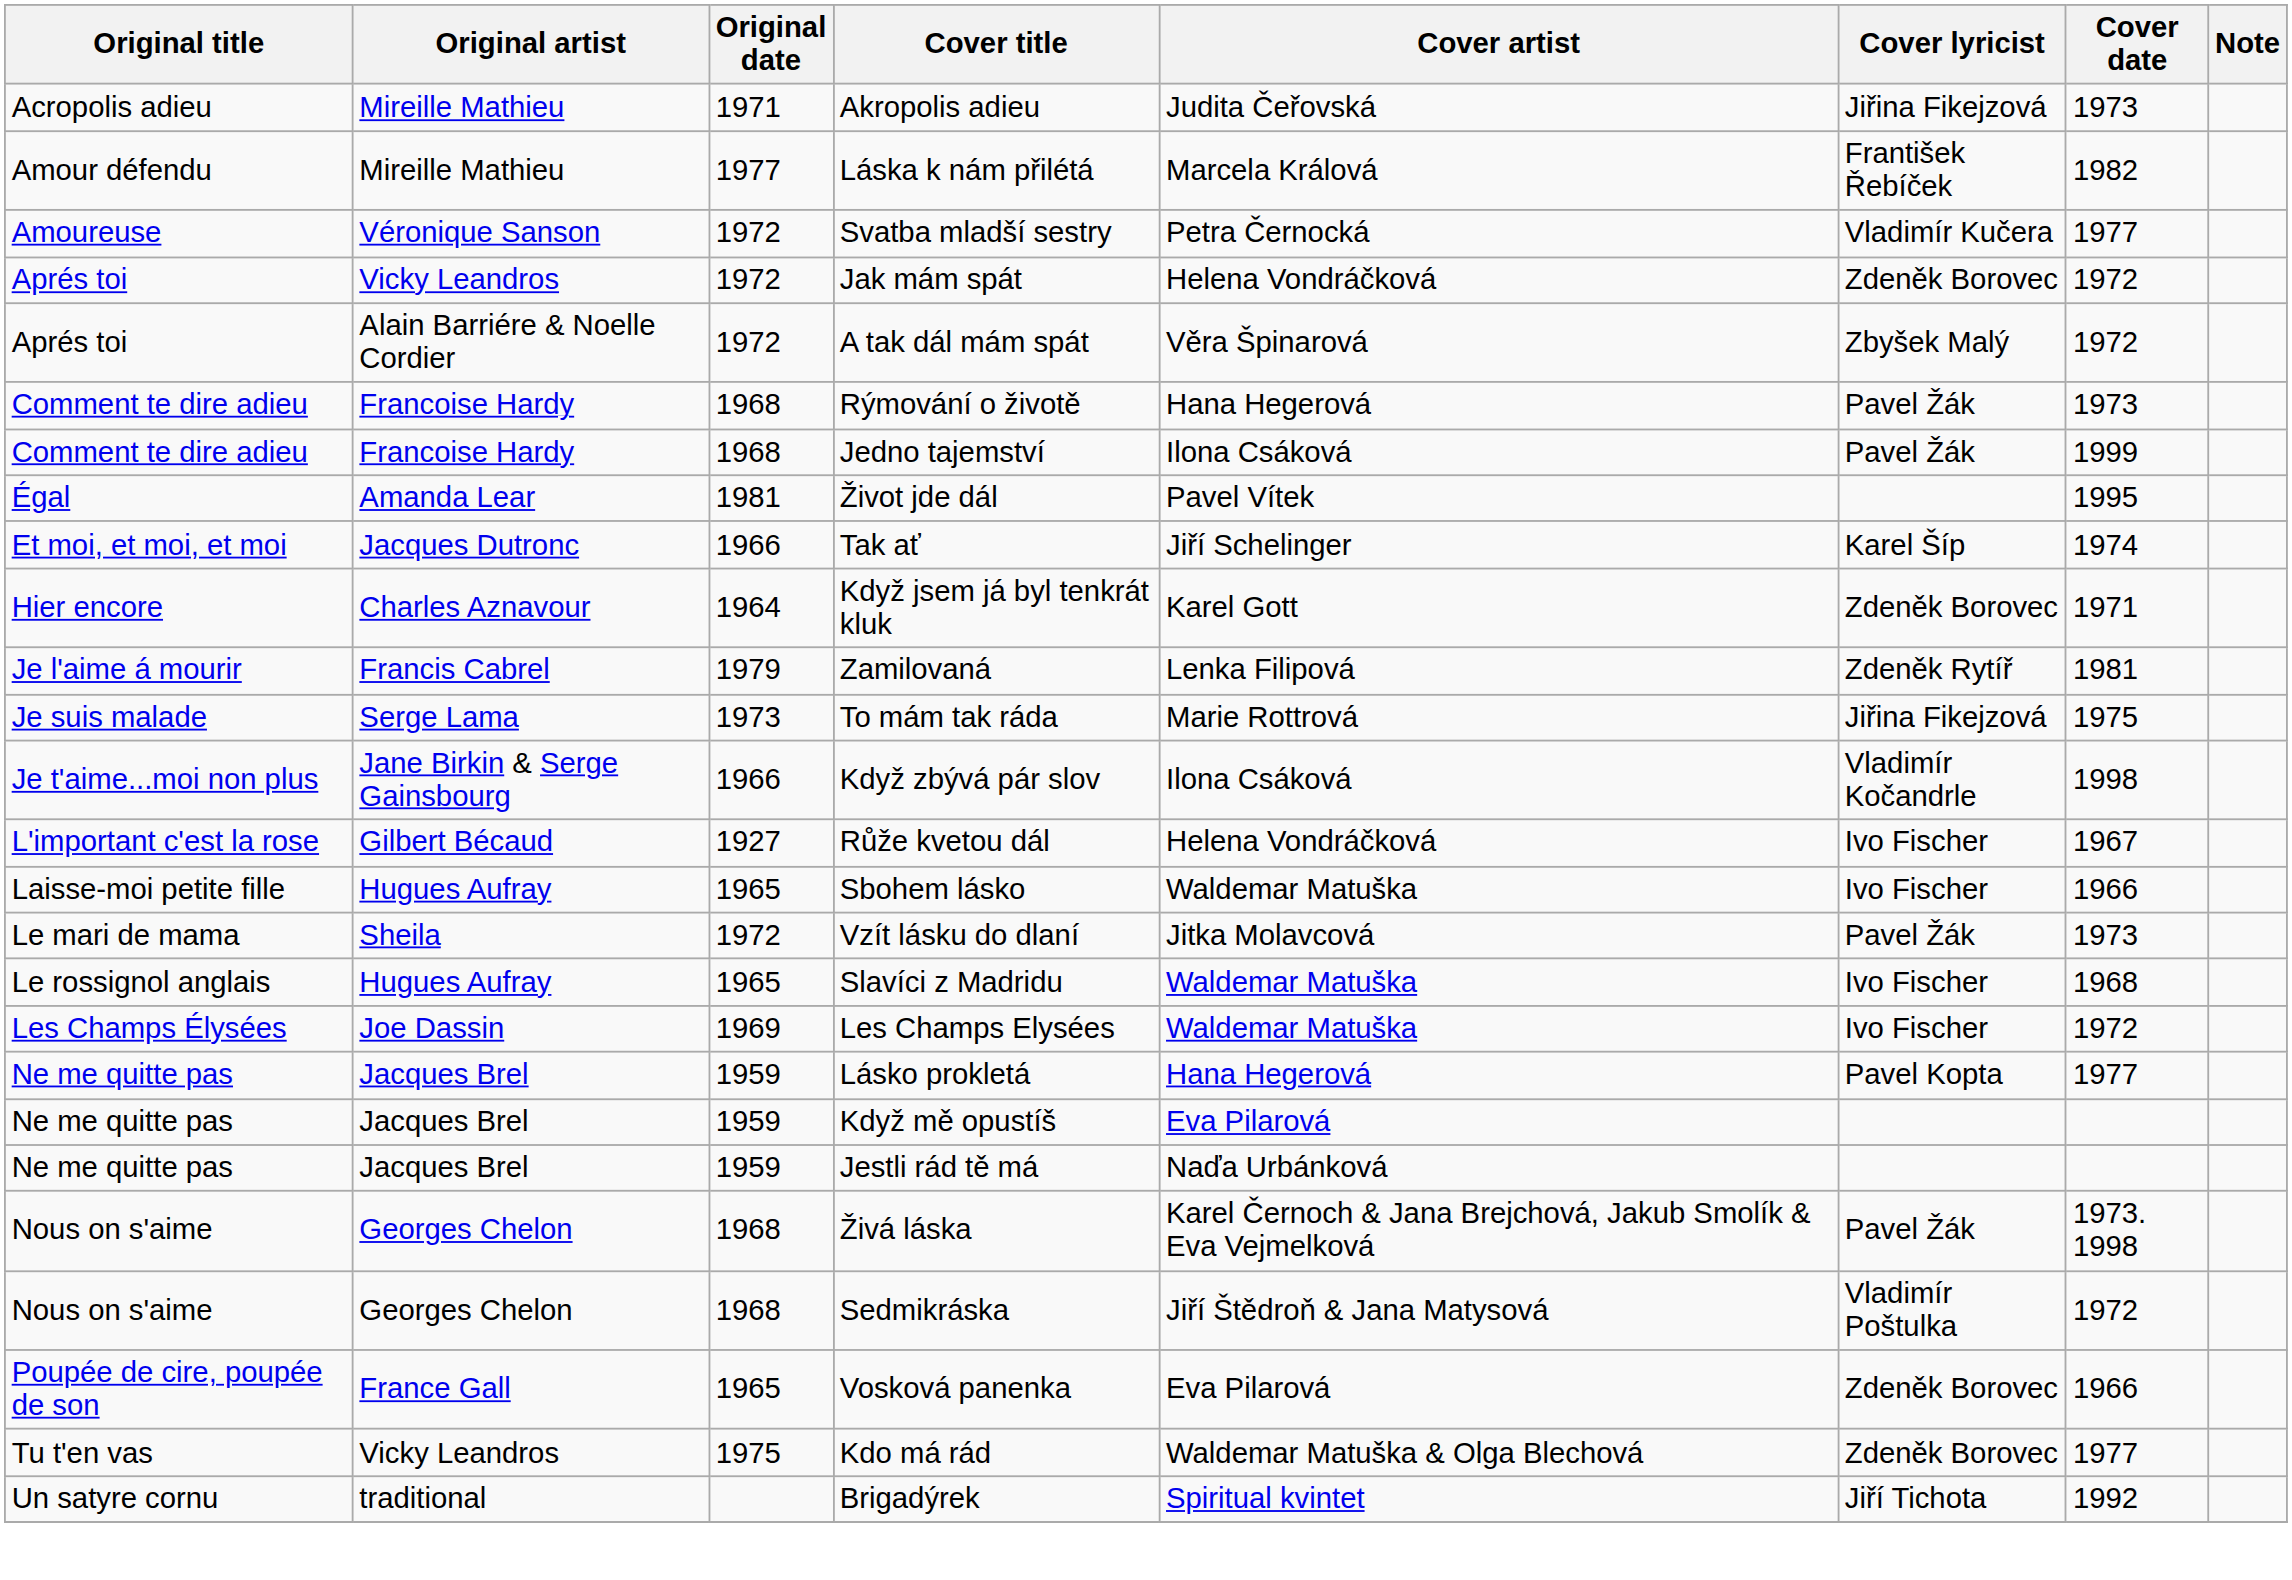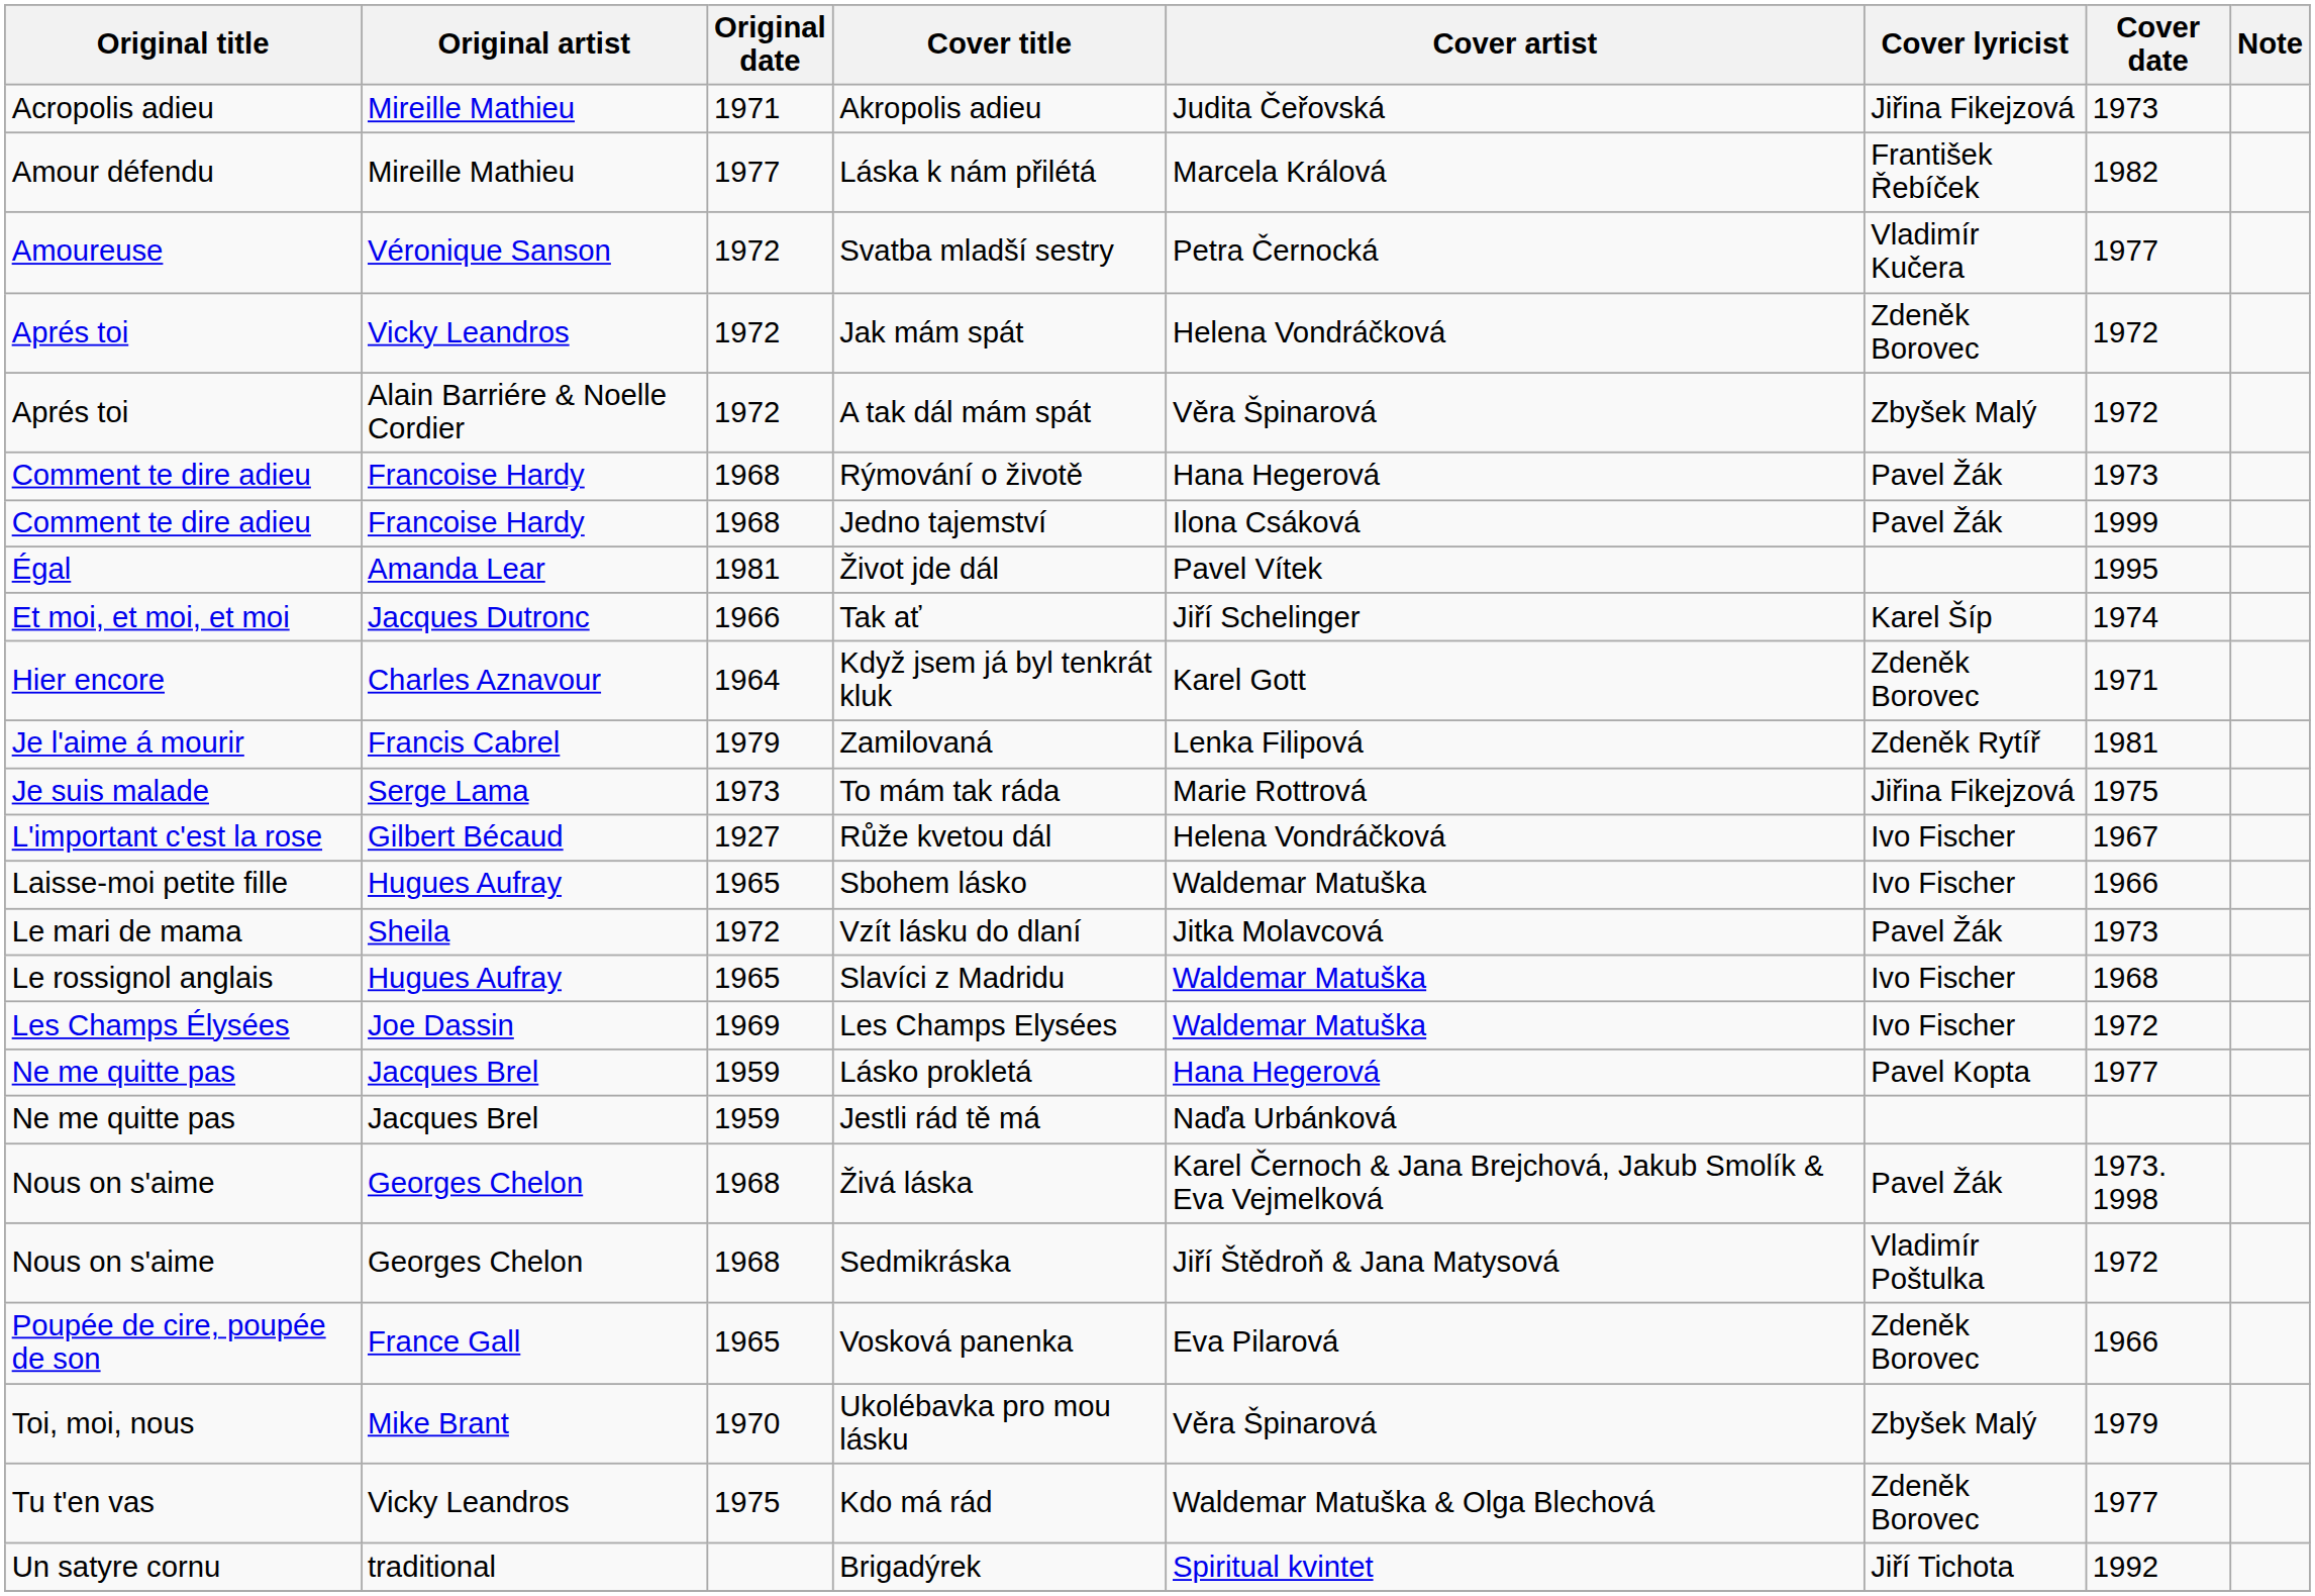 <table class="wikitable sortable">
 <tr>
 <th>Original title</th>
 <th>Original artist</th>
 <th nowrap=yes>Original<br> date</th>
 <th>Cover title</th>
 <th>Cover artist</th>
 <th>Cover lyricist</th>
 <th nowrap=yes>Cover<br> date</th>
 <th class=unsortable>Note</th>
 </tr>
 <tr>
 <td>Acropolis adieu</td>
 <td><a href='#'>Mireille Mathieu</a></td>
 <td>1971</td>
 <td>Akropolis adieu</td>
 <td>Judita Čeřovská</td>
 <td>Jiřina Fikejzová</td>
 <td>1973</td>
 <td></td>
 </tr>
 <tr>
 <td>Amour défendu</td>
 <td>Mireille Mathieu</td>
 <td>1977</td>
 <td>Láska k nám přilétá</td>
 <td>Marcela Králová</td>
 <td>František Řebíček</td>
 <td>1982</td>
 <td></td>
 </tr>
 <tr>
 <td><a href='#'>Amoureuse</a></td>
 <td><a href='#'>Véronique Sanson</a></td>
 <td>1972</td>
 <td>Svatba mladší sestry</td>
 <td>Petra Černocká</td>
 <td>Vladimír Kučera</td>
 <td>1977</td>
 <td></td>
 </tr>
 <tr>
 <td><a href='#'>Aprés toi</a></td>
 <td><a href='#'>Vicky Leandros</a></td>
 <td>1972</td>
 <td>Jak mám spát</td>
 <td>Helena Vondráčková</td>
 <td>Zdeněk Borovec</td>
 <td>1972</td>
 <td></td>
 </tr>
 <tr>
 <td>Aprés toi</td>
 <td>Alain Barriére & Noelle Cordier</td>
 <td>1972</td>
 <td>A tak dál mám spát</td>
 <td>Věra Špinarová</td>
 <td>Zbyšek Malý</td>
 <td>1972</td>
 <td></td>
 </tr>
 <tr>
 <td><a href='#'>Comment te dire adieu</a></td>
 <td><a href='#'>Francoise Hardy</a></td>
 <td>1968</td>
 <td>Rýmování o životě</td>
 <td>Hana Hegerová</td>
 <td>Pavel Žák</td>
 <td>1973</td>
 <td></td>
 </tr>
 <tr>
 <td><a href='#'>Comment te dire adieu</a></td>
 <td><a href='#'>Francoise Hardy</a></td>
 <td>1968</td>
 <td>Jedno tajemství</td>
 <td>Ilona Csáková</td>
 <td>Pavel Žák</td>
 <td>1999</td>
 <td></td>
 </tr>
 <tr>
 <td><a href='#'>Égal</a></td>
 <td><a href='#'>Amanda Lear</a></td>
 <td>1981</td>
 <td>Život jde dál</td>
 <td>Pavel Vítek</td>
 <td></td>
 <td>1995</td>
 <td></td>
 </tr>
 <tr>
 <td><a href='#'>Et moi, et moi, et moi</a></td>
 <td><a href='#'>Jacques Dutronc</a></td>
 <td>1966</td>
 <td>Tak ať</td>
 <td>Jiří Schelinger</td>
 <td>Karel Šíp</td>
 <td>1974</td>
 <td></td>
 </tr>
 <tr>
 <td><a href='#'>Hier encore</a></td>
 <td><a href='#'>Charles Aznavour</a></td>
 <td>1964</td>
 <td>Když jsem já byl tenkrát kluk</td>
 <td>Karel Gott</td>
 <td>Zdeněk Borovec</td>
 <td>1971</td>
 <td></td>
 </tr>
 <tr>
 <td><a href='#'>Je l'aime á mourir</a></td>
 <td><a href='#'>Francis Cabrel</a></td>
 <td>1979</td>
 <td>Zamilovaná</td>
 <td>Lenka Filipová</td>
 <td>Zdeněk Rytíř</td>
 <td>1981</td>
 <td></td>
 </tr>
 <tr>
 <td><a href='#'>Je suis malade</a></td>
 <td><a href='#'>Serge Lama</a></td>
 <td>1973</td>
 <td>To mám tak ráda</td>
 <td>Marie Rottrová</td>
 <td>Jiřina Fikejzová</td>
 <td>1975</td>
 <td></td>
 </tr>
 <tr>
-<td><a href='#'>Je t'aime...moi non plus</a></td>
-<td><a href='#'>Jane Birkin</a> & <a href='#'>Serge Gainsbourg</a></td>
-<td>1966</td>
-<td>Když zbývá pár slov</td>
-<td>Ilona Csáková</td>
-<td>Vladimír Kočandrle</td>
-<td>1998</td>
-<td></td>
-</tr>
-<tr>
 <td><a href='#'>L'important c'est la rose</a></td>
 <td><a href='#'>Gilbert Bécaud</a></td>
 <td>1927</td>
 <td>Růže kvetou dál</td>
 <td>Helena Vondráčková</td>
 <td>Ivo Fischer</td>
 <td>1967</td>
 <td></td>
 </tr>
 <tr>
 <td>Laisse-moi petite fille</td>
 <td><a href='#'>Hugues Aufray</a></td>
 <td>1965</td>
 <td>Sbohem lásko</td>
 <td>Waldemar Matuška</td>
 <td>Ivo Fischer</td>
 <td>1966</td>
 <td></td>
 </tr>
 <tr>
 <td>Le mari de mama</td>
 <td><a href='#'>Sheila</a></td>
 <td>1972</td>
 <td>Vzít lásku do dlaní</td>
 <td>Jitka Molavcová</td>
 <td>Pavel Žák</td>
 <td>1973</td>
 <td></td>
 </tr>
 <tr>
 <td>Le rossignol anglais</td>
 <td><a href='#'>Hugues Aufray</a></td>
 <td>1965</td>
 <td>Slavíci z Madridu</td>
 <td><a href='#'>Waldemar Matuška</a></td>
 <td>Ivo Fischer</td>
 <td>1968</td>
 <td></td>
 </tr>
 <tr>
 <td><a href='#'>Les Champs Élysées</a></td>
 <td><a href='#'>Joe Dassin</a></td>
 <td>1969</td>
 <td>Les Champs Elysées</td>
 <td><a href='#'>Waldemar Matuška</a></td>
 <td>Ivo Fischer</td>
 <td>1972</td>
 <td></td>
 </tr>
 <tr>
 <td><a href='#'>Ne me quitte pas</a></td>
 <td><a href='#'>Jacques Brel</a></td>
 <td>1959</td>
 <td>Lásko prokletá</td>
 <td><a href='#'>Hana Hegerová</a></td>
 <td>Pavel Kopta</td>
 <td>1977</td>
 <td></td>
 </tr>
 <tr>
 <td>Ne me quitte pas</td>
 <td>Jacques Brel</td>
 <td>1959</td>
-<td>Když mě opustíš</td>
-<td><a href='#'>Eva Pilarová</a></td>
-<td></td>
-<td></td>
-<td></td>
-</tr>
-<tr>
-<td>Ne me quitte pas</td>
-<td>Jacques Brel</td>
-<td>1959</td>
 <td>Jestli rád tě má</td>
 <td>Naďa Urbánková</td>
 <td></td>
 <td></td>
 <td></td>
 </tr>
 <tr>
 <td>Nous on s'aime</td>
 <td><a href='#'>Georges Chelon</a></td>
 <td>1968</td>
 <td>Živá láska</td>
 <td>Karel Černoch & Jana Brejchová, Jakub Smolík & Eva Vejmelková</td>
 <td>Pavel Žák</td>
 <td>1973. 1998</td>
 <td></td>
 </tr>
 <tr>
 <td>Nous on s'aime</td>
 <td>Georges Chelon</td>
 <td>1968</td>
 <td>Sedmikráska</td>
 <td>Jiří Štědroň & Jana Matysová</td>
 <td>Vladimír Poštulka</td>
 <td>1972</td>
 <td></td>
 </tr>
 <tr>
 <td><a href='#'>Poupée de cire, poupée de son</a></td>
 <td><a href='#'>France Gall</a></td>
 <td>1965</td>
 <td>Vosková panenka</td>
 <td>Eva Pilarová</td>
 <td>Zdeněk Borovec</td>
 <td>1966</td>
 <td></td>
 </tr>
 <tr>
+<td>Toi, moi, nous</td>
+<td><a href='#'>Mike Brant</a></td>
+<td>1970</td>
+<td>Ukolébavka pro mou lásku</td>
+<td>Věra Špinarová</td>
+<td>Zbyšek Malý</td>
+<td>1979</td>
+<td></td>
+</tr>
+<tr>
 <td>Tu t'en vas</td>
 <td>Vicky Leandros</td>
 <td>1975</td>
 <td>Kdo má rád</td>
 <td>Waldemar Matuška & Olga Blechová</td>
 <td>Zdeněk Borovec</td>
 <td>1977</td>
 <td></td>
 </tr>
 <tr>
 <td>Un satyre cornu</td>
 <td>traditional</td>
 <td></td>
 <td>Brigadýrek</td>
 <td><a href='#'>Spiritual kvintet</a></td>
 <td>Jiří Tichota</td>
 <td>1992</td>
 <td></td>
 </tr>
 <tr>
 </tr>
 </table>
